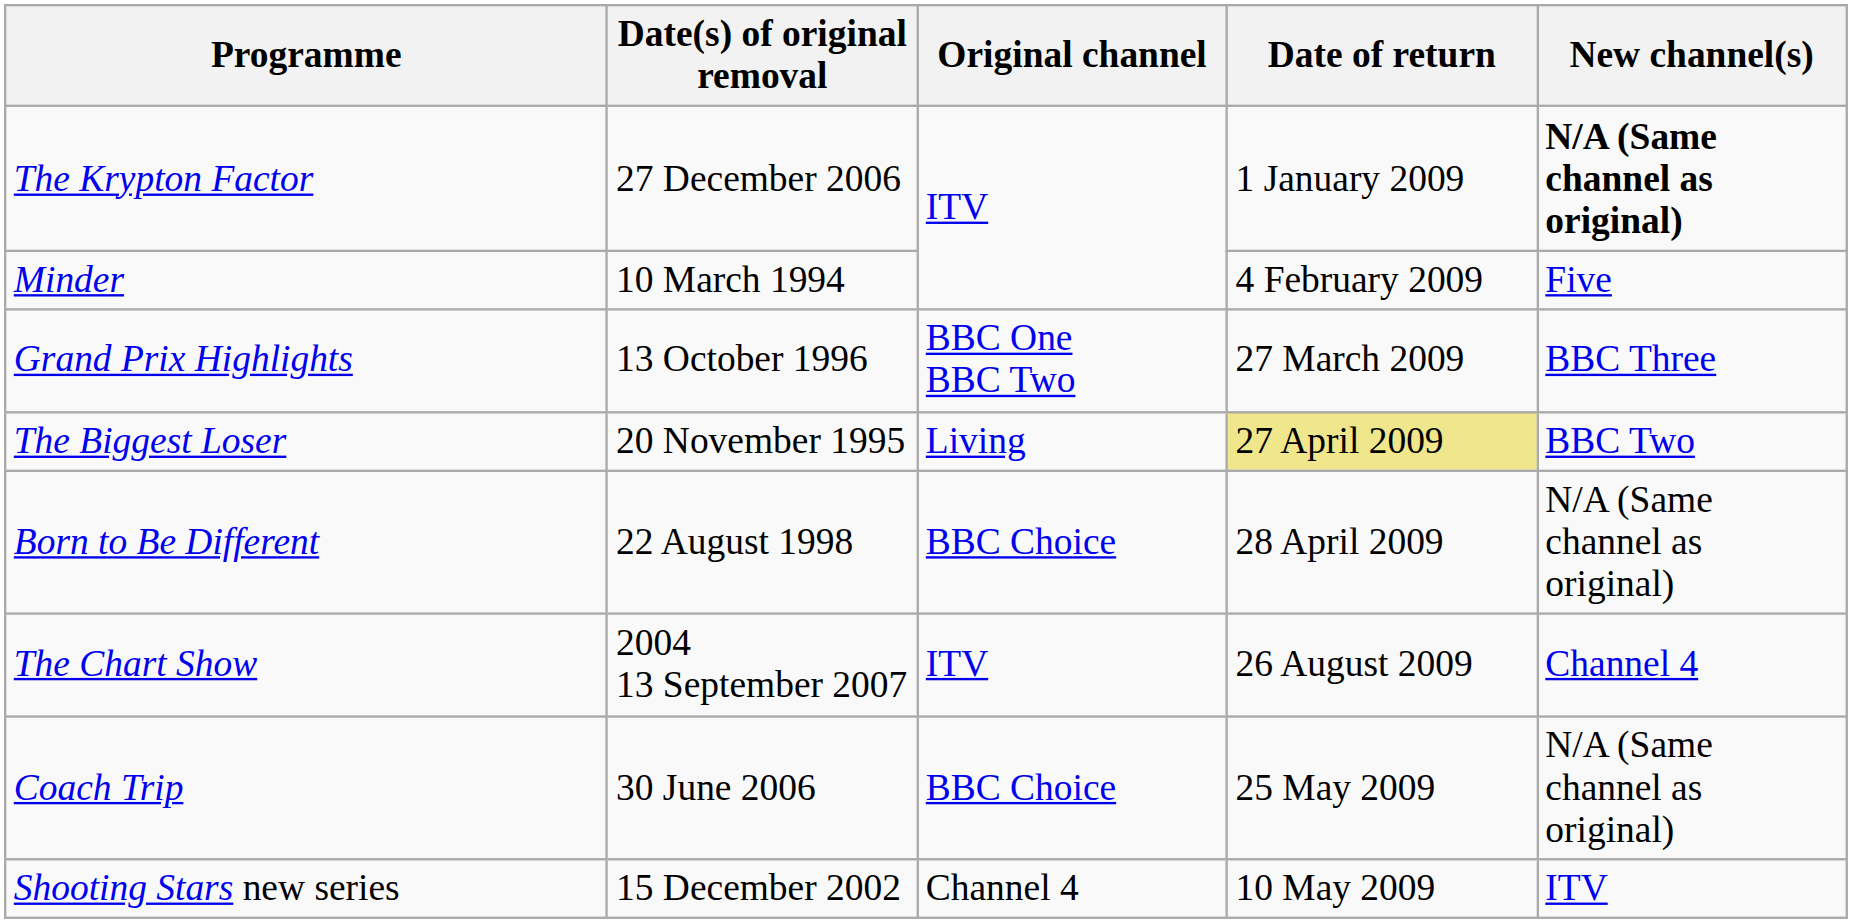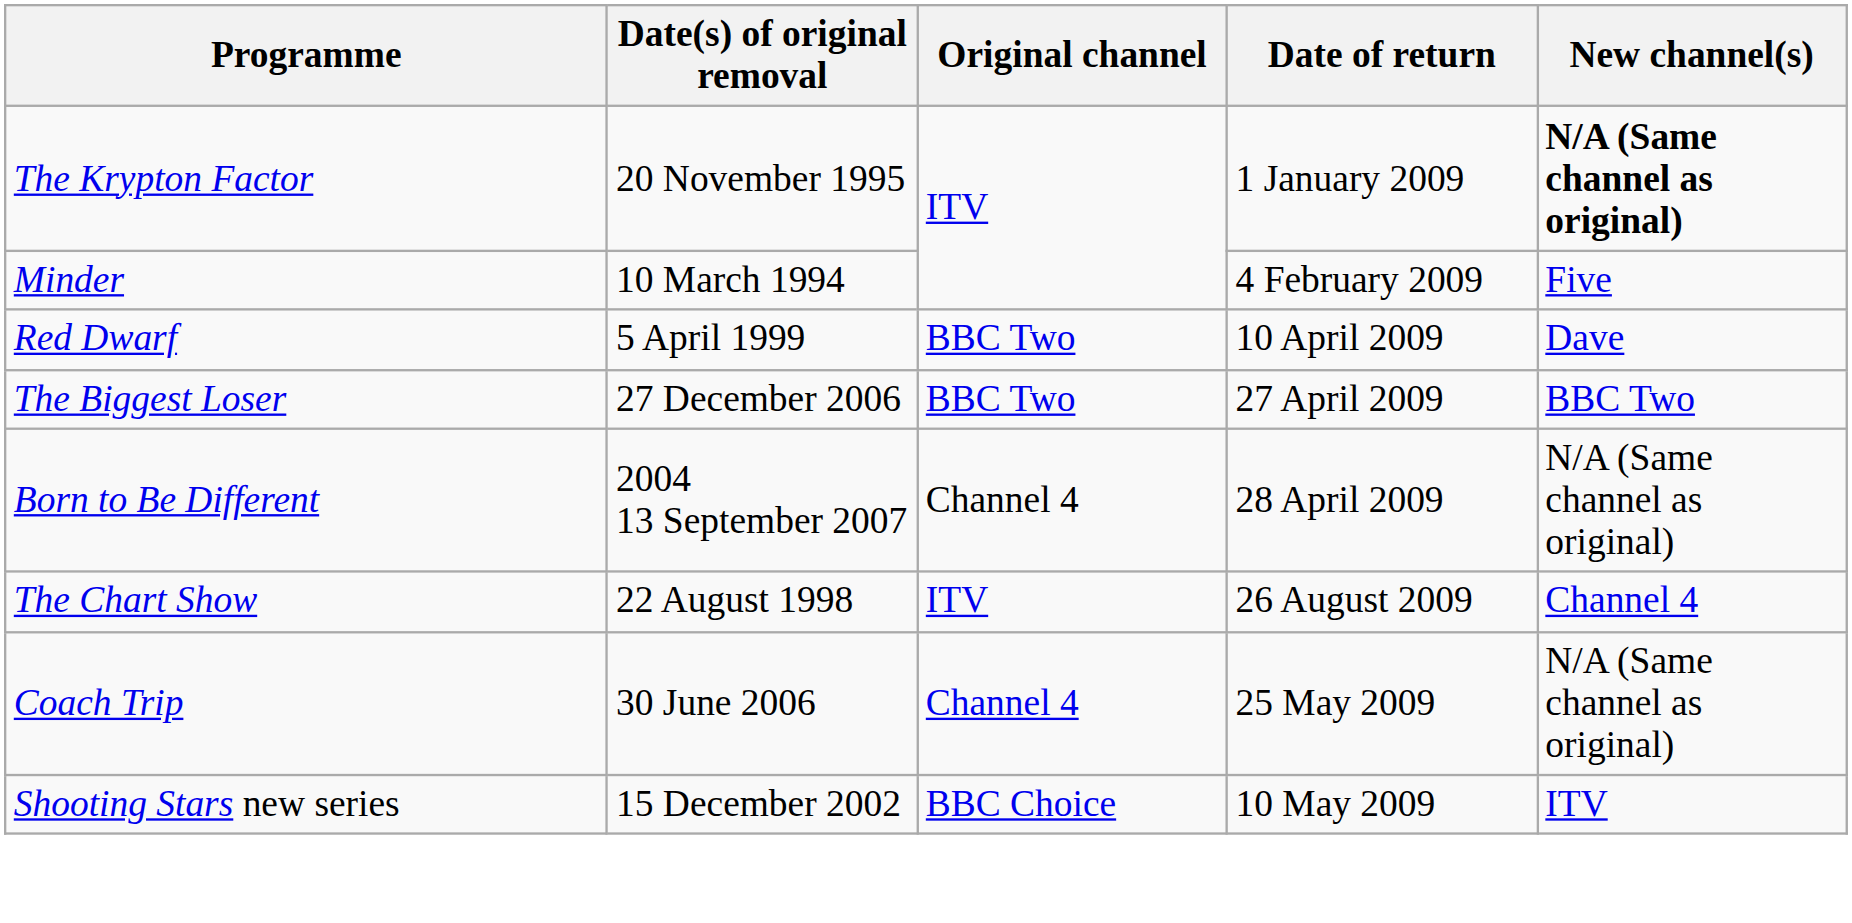 <table class="wikitable">
 <tr>
 <th width=250>Programme</th>
 <th width=125>Date(s) of original removal</th>
 <th width=125>Original channel</th>
 <th width=125>Date of return</th>
 <th width=125>New channel(s)</th>
 </tr>
 <tr>
 <td><em><a href='#'>The Krypton Factor</a></em></td>
-<td>27 December 2006</td>
+<td>20 November 1995</td>
 <td rowspan=2><a href='#'>ITV</a></td>
 <td>1 January 2009</td>
 <td><strong>N/A (Same channel as original)</strong></td>
 </tr>
 <tr>
 <td><em><a href='#'>Minder</a></em></td>
 <td>10 March 1994</td>
 <td>4 February 2009</td>
 <td><a href='#'>Five</a></td>
 </tr>
 <tr>
-<td><em><a href='#'>Grand Prix Highlights</a></em></td>
-<td>13 October 1996</td>
-<td><a href='#'>BBC One</a><br><a href='#'>BBC Two</a></td>
-<td>27 March 2009</td>
-<td><a href='#'>BBC Three</a></td>
+<td><em><a href='#'>Red Dwarf</a></em></td>
+<td>5 April 1999</td>
+<td><a href='#'>BBC Two</a></td>
+<td>10 April 2009</td>
+<td><a href='#'>Dave</a></td>
 </tr>
 <tr>
 <td><em><a href='#'>The Biggest Loser</a></em></td>
-<td>20 November 1995</td>
-<td><a href='#'>Living</a></td>
-<td style="background: khaki;">27 April 2009</td>
+<td>27 December 2006</td>
+<td><a href='#'>BBC Two</a></td>
+<td>27 April 2009</td>
 <td><a href='#'>BBC Two</a></td>
 </tr>
 <tr>
 <td><em><a href='#'>Born to Be Different</a></em></td>
-<td>22 August 1998</td>
-<td><a href='#'>BBC Choice</a></td>
+<td>2004<br>13 September 2007</td>
+<td>Channel 4</td>
 <td>28 April 2009</td>
 <td>N/A (Same channel as original)</td>
 </tr>
 <tr>
 <td><em><a href='#'>The Chart Show</a></em></td>
-<td>2004<br>13 September 2007</td>
+<td>22 August 1998</td>
 <td><a href='#'>ITV</a></td>
 <td>26 August 2009</td>
 <td><a href='#'>Channel 4</a></td>
 </tr>
 <tr>
 <td><em><a href='#'>Coach Trip</a></em></td>
 <td>30 June 2006</td>
-<td><a href='#'>BBC Choice</a></td>
+<td><a href='#'>Channel 4</a></td>
 <td>25 May 2009</td>
 <td>N/A (Same channel as original)</td>
 </tr>
 <tr>
 <td><em><a href='#'>Shooting Stars</a></em> new series</td>
 <td>15 December 2002</td>
-<td>Channel 4</td>
+<td><a href='#'>BBC Choice</a></td>
 <td>10 May 2009</td>
 <td><a href='#'>ITV</a></td>
 </tr>
 </table>
